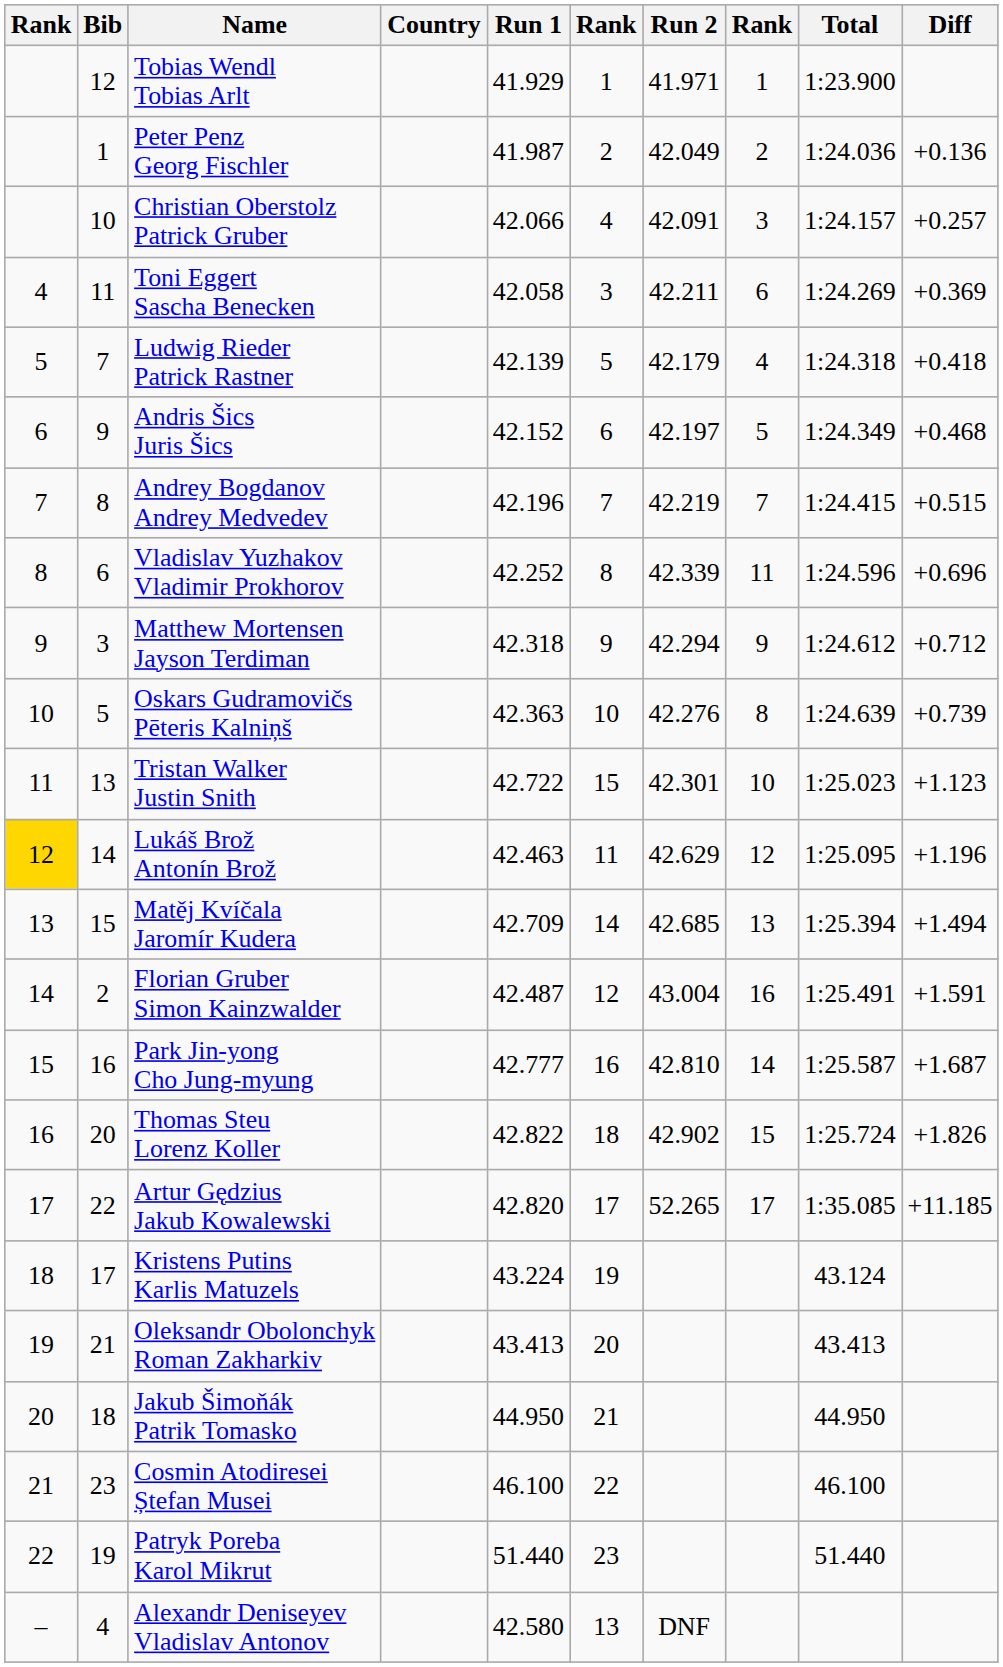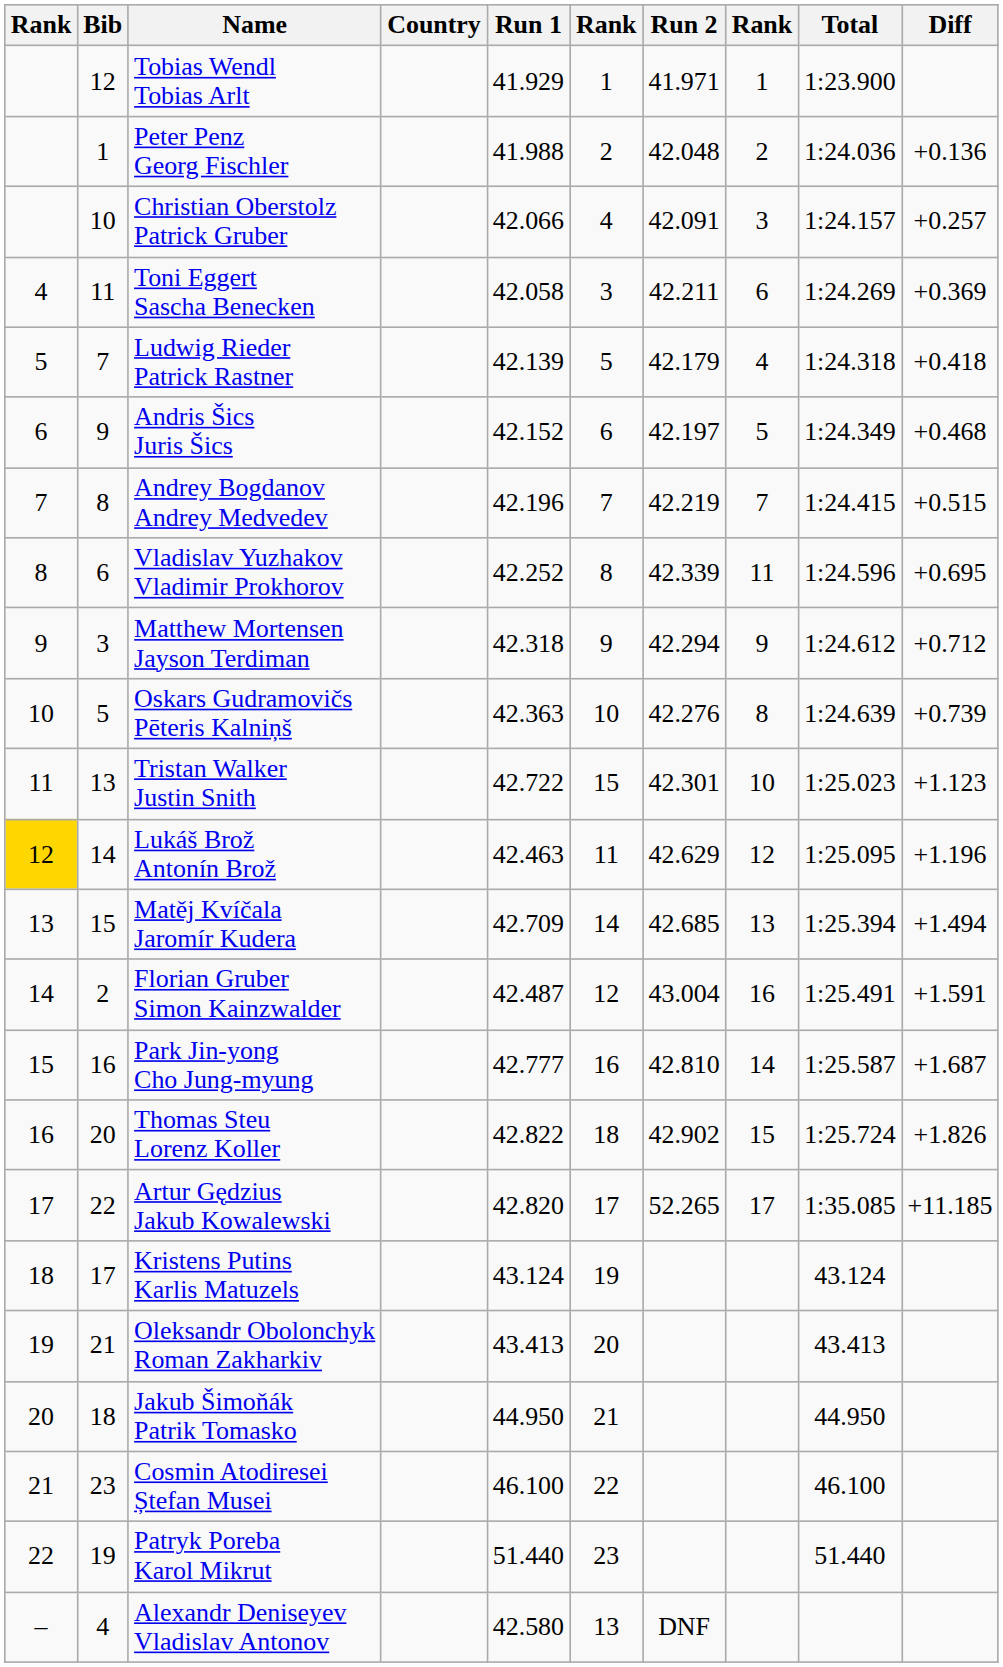 <table class="wikitable sortable" style="text-align:center">
 <tr>
 <th>Rank</th>
 <th>Bib</th>
 <th>Name</th>
 <th>Country</th>
 <th>Run 1</th>
 <th>Rank</th>
 <th>Run 2</th>
 <th>Rank</th>
 <th>Total</th>
 <th>Diff</th>
 </tr>
 <tr>
 <td></td>
 <td>12</td>
 <td align=left><a href='#'>Tobias Wendl</a><br><a href='#'>Tobias Arlt</a></td>
 <td align=left></td>
 <td>41.929</td>
 <td>1</td>
 <td>41.971</td>
 <td>1</td>
 <td>1:23.900</td>
 <td></td>
 </tr>
 <tr>
 <td></td>
 <td>1</td>
 <td align=left><a href='#'>Peter Penz</a><br><a href='#'>Georg Fischler</a></td>
 <td align=left></td>
-<td>41.987</td>
+<td>41.988</td>
 <td>2</td>
-<td>42.049</td>
+<td>42.048</td>
 <td>2</td>
 <td>1:24.036</td>
 <td>+0.136</td>
 </tr>
 <tr>
 <td></td>
 <td>10</td>
 <td align=left><a href='#'>Christian Oberstolz</a><br><a href='#'>Patrick Gruber</a></td>
 <td align=left></td>
 <td>42.066</td>
 <td>4</td>
 <td>42.091</td>
 <td>3</td>
 <td>1:24.157</td>
 <td>+0.257</td>
 </tr>
 <tr>
 <td>4</td>
 <td>11</td>
 <td align=left><a href='#'>Toni Eggert</a><br><a href='#'>Sascha Benecken</a></td>
 <td align=left></td>
 <td>42.058</td>
 <td>3</td>
 <td>42.211</td>
 <td>6</td>
 <td>1:24.269</td>
 <td>+0.369</td>
 </tr>
 <tr>
 <td>5</td>
 <td>7</td>
 <td align=left><a href='#'>Ludwig Rieder</a><br><a href='#'>Patrick Rastner</a></td>
 <td align=left></td>
 <td>42.139</td>
 <td>5</td>
 <td>42.179</td>
 <td>4</td>
 <td>1:24.318</td>
 <td>+0.418</td>
 </tr>
 <tr>
 <td>6</td>
 <td>9</td>
 <td align=left><a href='#'>Andris Šics</a><br><a href='#'>Juris Šics</a></td>
 <td align=left></td>
 <td>42.152</td>
 <td>6</td>
 <td>42.197</td>
 <td>5</td>
 <td>1:24.349</td>
 <td>+0.468</td>
 </tr>
 <tr>
 <td>7</td>
 <td>8</td>
 <td align=left><a href='#'>Andrey Bogdanov</a><br><a href='#'>Andrey Medvedev</a></td>
 <td align=left></td>
 <td>42.196</td>
 <td>7</td>
 <td>42.219</td>
 <td>7</td>
 <td>1:24.415</td>
 <td>+0.515</td>
 </tr>
 <tr>
 <td>8</td>
 <td>6</td>
 <td align=left><a href='#'>Vladislav Yuzhakov</a><br><a href='#'>Vladimir Prokhorov</a></td>
 <td align=left></td>
 <td>42.252</td>
 <td>8</td>
 <td>42.339</td>
 <td>11</td>
 <td>1:24.596</td>
-<td>+0.696</td>
+<td>+0.695</td>
 </tr>
 <tr>
 <td>9</td>
 <td>3</td>
 <td align=left><a href='#'>Matthew Mortensen</a><br><a href='#'>Jayson Terdiman</a></td>
 <td align=left></td>
 <td>42.318</td>
 <td>9</td>
 <td>42.294</td>
 <td>9</td>
 <td>1:24.612</td>
 <td>+0.712</td>
 </tr>
 <tr>
 <td>10</td>
 <td>5</td>
 <td align=left><a href='#'>Oskars Gudramovičs</a><br><a href='#'>Pēteris Kalniņš</a></td>
 <td align=left></td>
 <td>42.363</td>
 <td>10</td>
 <td>42.276</td>
 <td>8</td>
 <td>1:24.639</td>
 <td>+0.739</td>
 </tr>
 <tr>
 <td>11</td>
 <td>13</td>
 <td align=left><a href='#'>Tristan Walker</a><br><a href='#'>Justin Snith</a></td>
 <td align=left></td>
 <td>42.722</td>
 <td>15</td>
 <td>42.301</td>
 <td>10</td>
 <td>1:25.023</td>
 <td>+1.123</td>
 </tr>
 <tr>
 <td style="background: gold;">12</td>
 <td>14</td>
 <td align=left><a href='#'>Lukáš Brož</a><br><a href='#'>Antonín Brož</a></td>
 <td align=left></td>
 <td>42.463</td>
 <td>11</td>
 <td>42.629</td>
 <td>12</td>
 <td>1:25.095</td>
 <td>+1.196</td>
 </tr>
 <tr>
 <td>13</td>
 <td>15</td>
 <td align=left><a href='#'>Matěj Kvíčala</a><br><a href='#'>Jaromír Kudera</a></td>
 <td align=left></td>
 <td>42.709</td>
 <td>14</td>
 <td>42.685</td>
 <td>13</td>
 <td>1:25.394</td>
 <td>+1.494</td>
 </tr>
 <tr>
 <td>14</td>
 <td>2</td>
 <td align=left><a href='#'>Florian Gruber</a><br><a href='#'>Simon Kainzwalder</a></td>
 <td align=left></td>
 <td>42.487</td>
 <td>12</td>
 <td>43.004</td>
 <td>16</td>
 <td>1:25.491</td>
 <td>+1.591</td>
 </tr>
 <tr>
 <td>15</td>
 <td>16</td>
 <td align=left><a href='#'>Park Jin-yong</a><br><a href='#'>Cho Jung-myung</a></td>
 <td align=left></td>
 <td>42.777</td>
 <td>16</td>
 <td>42.810</td>
 <td>14</td>
 <td>1:25.587</td>
 <td>+1.687</td>
 </tr>
 <tr>
 <td>16</td>
 <td>20</td>
 <td align=left><a href='#'>Thomas Steu</a><br><a href='#'>Lorenz Koller</a></td>
 <td align=left></td>
 <td>42.822</td>
 <td>18</td>
 <td>42.902</td>
 <td>15</td>
 <td>1:25.724</td>
 <td>+1.826</td>
 </tr>
 <tr>
 <td>17</td>
 <td>22</td>
 <td align=left><a href='#'>Artur Gędzius</a><br><a href='#'>Jakub Kowalewski</a></td>
 <td align=left></td>
 <td>42.820</td>
 <td>17</td>
 <td>52.265</td>
 <td>17</td>
 <td>1:35.085</td>
 <td>+11.185</td>
 </tr>
 <tr>
 <td>18</td>
 <td>17</td>
 <td align=left><a href='#'>Kristens Putins</a><br><a href='#'>Karlis Matuzels</a></td>
 <td align=left></td>
-<td>43.224</td>
+<td>43.124</td>
 <td>19</td>
 <td></td>
 <td></td>
 <td>43.124</td>
 <td></td>
 </tr>
 <tr>
 <td>19</td>
 <td>21</td>
 <td align=left><a href='#'>Oleksandr Obolonchyk</a><br><a href='#'>Roman Zakharkiv</a></td>
 <td align=left></td>
 <td>43.413</td>
 <td>20</td>
 <td></td>
 <td></td>
 <td>43.413</td>
 <td></td>
 </tr>
 <tr>
 <td>20</td>
 <td>18</td>
 <td align=left><a href='#'>Jakub Šimoňák</a><br><a href='#'>Patrik Tomasko</a></td>
 <td align=left></td>
 <td>44.950</td>
 <td>21</td>
 <td></td>
 <td></td>
 <td>44.950</td>
 <td></td>
 </tr>
 <tr>
 <td>21</td>
 <td>23</td>
 <td align=left><a href='#'>Cosmin Atodiresei</a><br><a href='#'>Ștefan Musei</a></td>
 <td align=left></td>
 <td>46.100</td>
 <td>22</td>
 <td></td>
 <td></td>
 <td>46.100</td>
 <td></td>
 </tr>
 <tr>
 <td>22</td>
 <td>19</td>
 <td align=left><a href='#'>Patryk Poreba</a><br><a href='#'>Karol Mikrut</a></td>
 <td align=left></td>
 <td>51.440</td>
 <td>23</td>
 <td></td>
 <td></td>
 <td>51.440</td>
 <td></td>
 </tr>
 <tr>
 <td>–</td>
 <td>4</td>
 <td align=left><a href='#'>Alexandr Deniseyev</a><br><a href='#'>Vladislav Antonov</a></td>
 <td align=left></td>
 <td>42.580</td>
 <td>13</td>
 <td>DNF</td>
 <td></td>
 <td></td>
 <td></td>
 </tr>
 </table>
